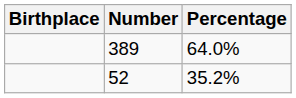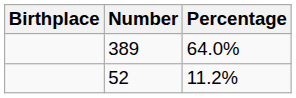 <table class="wikitable sortable">
 <tr>
 <th>Birthplace</th>
 <th>Number</th>
 <th>Percentage</th>
 </tr>
 <tr>
 <td></td>
 <td>389</td>
 <td>64.0%</td>
 </tr>
 <tr>
 <td></td>
 <td>52</td>
-<td>35.2%</td>
+<td>11.2%</td>
 </tr>
 </table>
